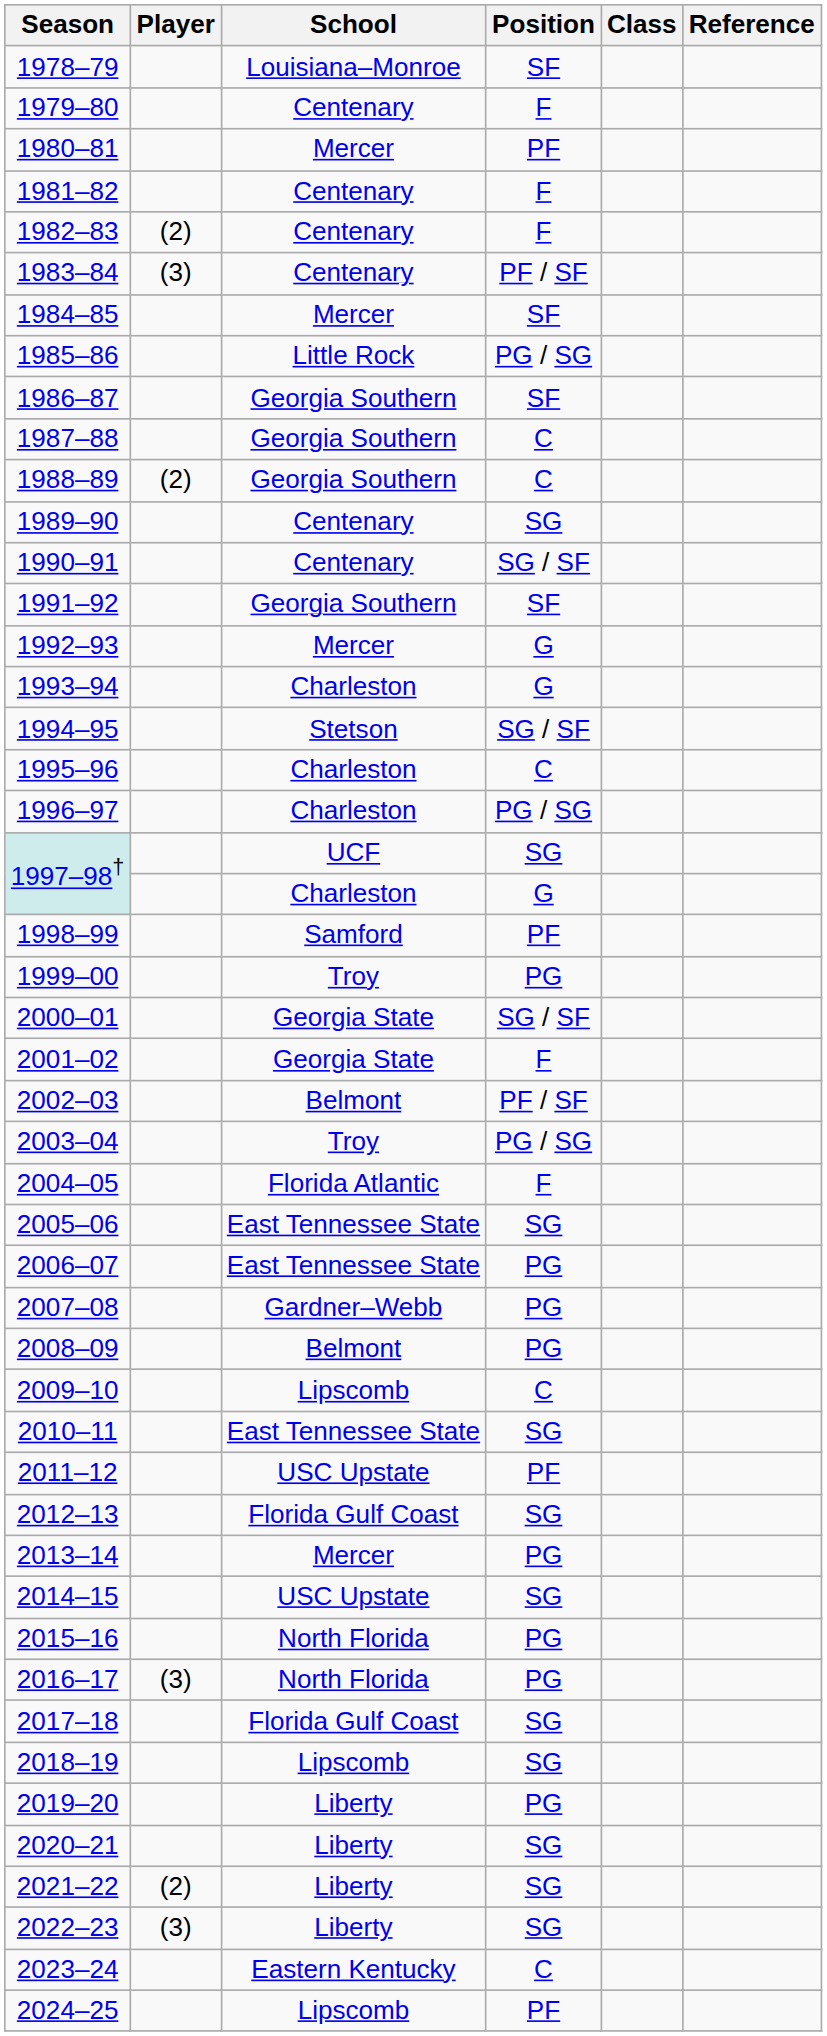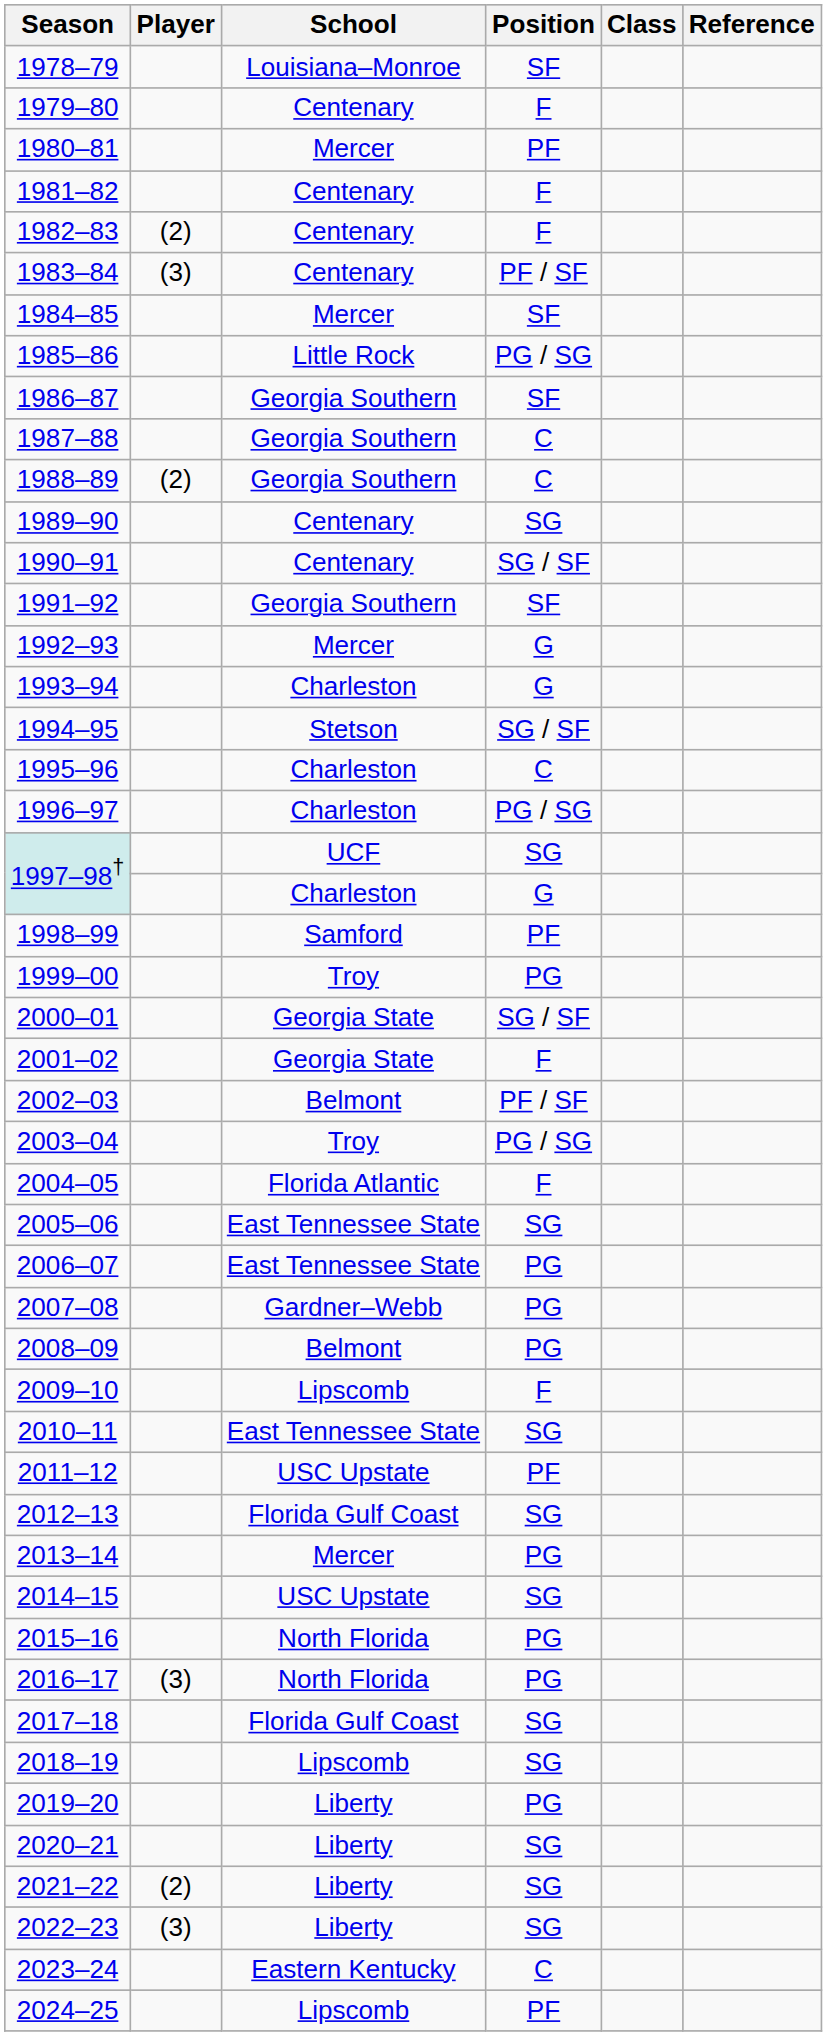 <table class="wikitable sortable" style="text-align:center;">
 <tr>
 <th>Season</th>
 <th>Player</th>
 <th>School</th>
 <th>Position</th>
 <th>Class</th>
 <th class="unsortable">Reference</th>
 </tr>
 <tr>
 <td><a href='#'>1978–79</a></td>
 <td></td>
 <td><a href='#'>Louisiana–Monroe</a></td>
 <td><a href='#'>SF</a></td>
 <td></td>
 <td></td>
 </tr>
 <tr>
 <td><a href='#'>1979–80</a></td>
 <td></td>
 <td><a href='#'>Centenary</a></td>
 <td><a href='#'>F</a></td>
 <td></td>
 <td></td>
 </tr>
 <tr>
 <td><a href='#'>1980–81</a></td>
 <td></td>
 <td><a href='#'>Mercer</a></td>
 <td><a href='#'>PF</a></td>
 <td></td>
 <td></td>
 </tr>
 <tr>
 <td><a href='#'>1981–82</a></td>
 <td></td>
 <td><a href='#'>Centenary</a></td>
 <td><a href='#'>F</a></td>
 <td></td>
 <td></td>
 </tr>
 <tr>
 <td><a href='#'>1982–83</a></td>
 <td> (2)</td>
 <td><a href='#'>Centenary</a></td>
 <td><a href='#'>F</a></td>
 <td></td>
 <td></td>
 </tr>
 <tr>
 <td><a href='#'>1983–84</a></td>
 <td> (3)</td>
 <td><a href='#'>Centenary</a></td>
 <td><a href='#'>PF</a> / <a href='#'>SF</a></td>
 <td></td>
 <td></td>
 </tr>
 <tr>
 <td><a href='#'>1984–85</a></td>
 <td></td>
 <td><a href='#'>Mercer</a></td>
 <td><a href='#'>SF</a></td>
 <td></td>
 <td></td>
 </tr>
 <tr>
 <td><a href='#'>1985–86</a></td>
 <td></td>
 <td><a href='#'>Little Rock</a></td>
 <td><a href='#'>PG</a> / <a href='#'>SG</a></td>
 <td></td>
 <td></td>
 </tr>
 <tr>
 <td><a href='#'>1986–87</a></td>
 <td></td>
 <td><a href='#'>Georgia Southern</a></td>
 <td><a href='#'>SF</a></td>
 <td></td>
 <td></td>
 </tr>
 <tr>
 <td><a href='#'>1987–88</a></td>
 <td></td>
 <td><a href='#'>Georgia Southern</a></td>
 <td><a href='#'>C</a></td>
 <td></td>
 <td></td>
 </tr>
 <tr>
 <td><a href='#'>1988–89</a></td>
 <td> (2)</td>
 <td><a href='#'>Georgia Southern</a></td>
 <td><a href='#'>C</a></td>
 <td></td>
 <td></td>
 </tr>
 <tr>
 <td><a href='#'>1989–90</a></td>
 <td></td>
 <td><a href='#'>Centenary</a></td>
 <td><a href='#'>SG</a></td>
 <td></td>
 <td></td>
 </tr>
 <tr>
 <td><a href='#'>1990–91</a></td>
 <td></td>
 <td><a href='#'>Centenary</a></td>
 <td><a href='#'>SG</a> / <a href='#'>SF</a></td>
 <td></td>
 <td></td>
 </tr>
 <tr>
 <td><a href='#'>1991–92</a></td>
 <td></td>
 <td><a href='#'>Georgia Southern</a></td>
 <td><a href='#'>SF</a></td>
 <td></td>
 <td></td>
 </tr>
 <tr>
 <td><a href='#'>1992–93</a></td>
 <td></td>
 <td><a href='#'>Mercer</a></td>
 <td><a href='#'>G</a></td>
 <td></td>
 <td></td>
 </tr>
 <tr>
 <td><a href='#'>1993–94</a></td>
 <td></td>
 <td><a href='#'>Charleston</a></td>
 <td><a href='#'>G</a></td>
 <td></td>
 <td></td>
 </tr>
 <tr>
 <td><a href='#'>1994–95</a></td>
 <td></td>
 <td><a href='#'>Stetson</a></td>
 <td><a href='#'>SG</a> / <a href='#'>SF</a></td>
 <td></td>
 <td></td>
 </tr>
 <tr>
 <td><a href='#'>1995–96</a></td>
 <td></td>
 <td><a href='#'>Charleston</a></td>
 <td><a href='#'>C</a></td>
 <td></td>
 <td></td>
 </tr>
 <tr>
 <td><a href='#'>1996–97</a></td>
 <td></td>
 <td><a href='#'>Charleston</a></td>
 <td><a href='#'>PG</a> / <a href='#'>SG</a></td>
 <td></td>
 <td></td>
 </tr>
 <tr>
 <td style="background-color:#CFECEC;" rowspan=2><a href='#'>1997–98</a><sup>†</sup></td>
 <td></td>
 <td><a href='#'>UCF</a></td>
 <td><a href='#'>SG</a></td>
 <td></td>
 <td></td>
 </tr>
 <tr>
 <td></td>
 <td><a href='#'>Charleston</a></td>
 <td><a href='#'>G</a></td>
 <td></td>
 <td></td>
 </tr>
 <tr>
 <td><a href='#'>1998–99</a></td>
 <td></td>
 <td><a href='#'>Samford</a></td>
 <td><a href='#'>PF</a></td>
 <td></td>
 <td></td>
 </tr>
 <tr>
 <td><a href='#'>1999–00</a></td>
 <td></td>
 <td><a href='#'>Troy</a></td>
 <td><a href='#'>PG</a></td>
 <td></td>
 <td></td>
 </tr>
 <tr>
 <td><a href='#'>2000–01</a></td>
 <td></td>
 <td><a href='#'>Georgia State</a></td>
 <td><a href='#'>SG</a> / <a href='#'>SF</a></td>
 <td></td>
 <td></td>
 </tr>
 <tr>
 <td><a href='#'>2001–02</a></td>
 <td></td>
 <td><a href='#'>Georgia State</a></td>
 <td><a href='#'>F</a></td>
 <td></td>
 <td></td>
 </tr>
 <tr>
 <td><a href='#'>2002–03</a></td>
 <td></td>
 <td><a href='#'>Belmont</a></td>
 <td><a href='#'>PF</a> / <a href='#'>SF</a></td>
 <td></td>
 <td></td>
 </tr>
 <tr>
 <td><a href='#'>2003–04</a></td>
 <td></td>
 <td><a href='#'>Troy</a></td>
 <td><a href='#'>PG</a> / <a href='#'>SG</a></td>
 <td></td>
 <td></td>
 </tr>
 <tr>
 <td><a href='#'>2004–05</a></td>
 <td></td>
 <td><a href='#'>Florida Atlantic</a></td>
 <td><a href='#'>F</a></td>
 <td></td>
 <td></td>
 </tr>
 <tr>
 <td><a href='#'>2005–06</a></td>
 <td></td>
 <td><a href='#'>East Tennessee State</a></td>
 <td><a href='#'>SG</a></td>
 <td></td>
 <td></td>
 </tr>
 <tr>
 <td><a href='#'>2006–07</a></td>
 <td></td>
 <td><a href='#'>East Tennessee State</a></td>
 <td><a href='#'>PG</a></td>
 <td></td>
 <td></td>
 </tr>
 <tr>
 <td><a href='#'>2007–08</a></td>
 <td></td>
 <td><a href='#'>Gardner–Webb</a></td>
 <td><a href='#'>PG</a></td>
 <td></td>
 <td></td>
 </tr>
 <tr>
 <td><a href='#'>2008–09</a></td>
 <td></td>
 <td><a href='#'>Belmont</a></td>
 <td><a href='#'>PG</a></td>
 <td></td>
 <td></td>
 </tr>
 <tr>
 <td><a href='#'>2009–10</a></td>
 <td></td>
 <td><a href='#'>Lipscomb</a></td>
-<td><a href='#'>C</a></td>
+<td><a href='#'>F</a></td>
 <td></td>
 <td></td>
 </tr>
 <tr>
 <td><a href='#'>2010–11</a></td>
 <td></td>
 <td><a href='#'>East Tennessee State</a></td>
 <td><a href='#'>SG</a></td>
 <td></td>
 <td></td>
 </tr>
 <tr>
 <td><a href='#'>2011–12</a></td>
 <td></td>
 <td><a href='#'>USC Upstate</a></td>
 <td><a href='#'>PF</a></td>
 <td></td>
 <td></td>
 </tr>
 <tr>
 <td><a href='#'>2012–13</a></td>
 <td></td>
 <td><a href='#'>Florida Gulf Coast</a></td>
 <td><a href='#'>SG</a></td>
 <td></td>
 <td></td>
 </tr>
 <tr>
 <td><a href='#'>2013–14</a></td>
 <td></td>
 <td><a href='#'>Mercer</a></td>
 <td><a href='#'>PG</a></td>
 <td></td>
 <td></td>
 </tr>
 <tr>
 <td><a href='#'>2014–15</a></td>
 <td></td>
 <td><a href='#'>USC Upstate</a></td>
 <td><a href='#'>SG</a></td>
 <td></td>
 <td></td>
 </tr>
 <tr>
 <td><a href='#'>2015–16</a></td>
 <td></td>
 <td><a href='#'>North Florida</a></td>
 <td><a href='#'>PG</a></td>
 <td></td>
 <td></td>
 </tr>
 <tr>
 <td><a href='#'>2016–17</a></td>
 <td> (3)</td>
 <td><a href='#'>North Florida</a></td>
 <td><a href='#'>PG</a></td>
 <td></td>
 <td></td>
 </tr>
 <tr>
 <td><a href='#'>2017–18</a></td>
 <td></td>
 <td><a href='#'>Florida Gulf Coast</a></td>
 <td><a href='#'>SG</a></td>
 <td></td>
 <td></td>
 </tr>
 <tr>
 <td><a href='#'>2018–19</a></td>
 <td></td>
 <td><a href='#'>Lipscomb</a></td>
 <td><a href='#'>SG</a></td>
 <td></td>
 <td></td>
 </tr>
 <tr>
 <td><a href='#'>2019–20</a></td>
 <td></td>
 <td><a href='#'>Liberty</a></td>
 <td><a href='#'>PG</a></td>
 <td></td>
 <td></td>
 </tr>
 <tr>
 <td><a href='#'>2020–21</a></td>
 <td></td>
 <td><a href='#'>Liberty</a></td>
 <td><a href='#'>SG</a></td>
 <td></td>
 <td></td>
 </tr>
 <tr>
 <td><a href='#'>2021–22</a></td>
 <td> (2)</td>
 <td><a href='#'>Liberty</a></td>
 <td><a href='#'>SG</a></td>
 <td></td>
 <td></td>
 </tr>
 <tr>
 <td><a href='#'>2022–23</a></td>
 <td> (3)</td>
 <td><a href='#'>Liberty</a></td>
 <td><a href='#'>SG</a></td>
 <td></td>
 <td></td>
 </tr>
 <tr>
 <td><a href='#'>2023–24</a></td>
 <td></td>
 <td><a href='#'>Eastern Kentucky</a></td>
 <td><a href='#'>C</a></td>
 <td></td>
 <td></td>
 </tr>
 <tr>
 <td><a href='#'>2024–25</a></td>
 <td></td>
 <td><a href='#'>Lipscomb</a></td>
 <td><a href='#'>PF</a></td>
 <td></td>
 <td></td>
 </tr>
 </table>
